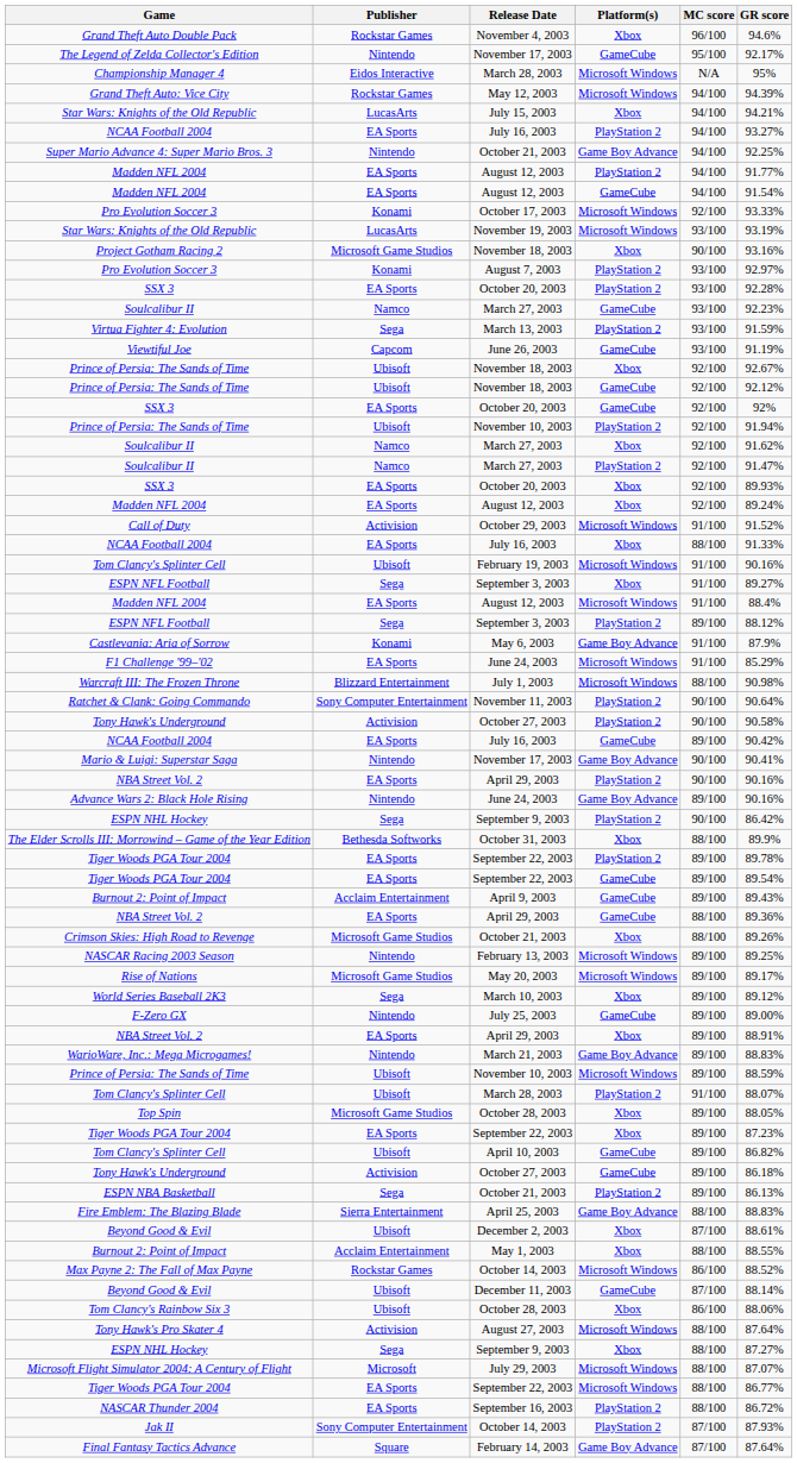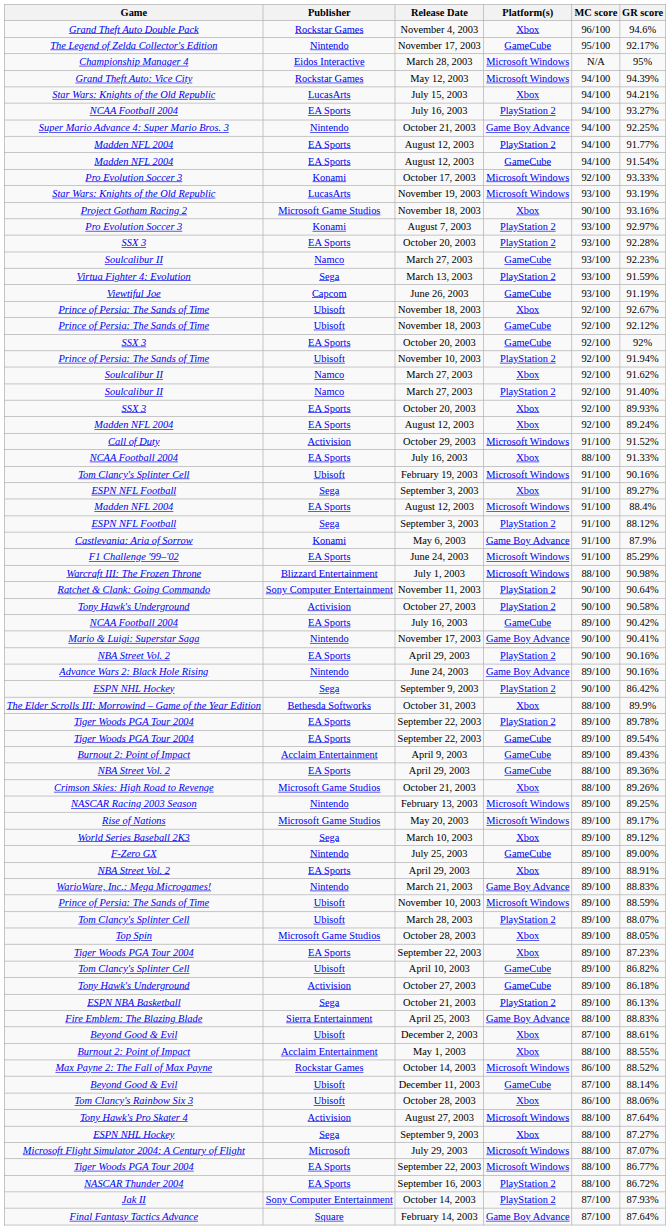 <table class="wikitable sortable" style="text-align:center;">
 <tr>
 <th scope="col">Game</th>
 <th scope="col">Publisher</th>
 <th scope="col">Release Date</th>
 <th scope="col">Platform(s)</th>
 <th scope="col">MC score</th>
 <th scope="col">GR score</th>
 </tr>
 <tr>
 <td><em><a href='#'>Grand Theft Auto Double Pack</a></em></td>
 <td><a href='#'>Rockstar Games</a></td>
 <td>November 4, 2003</td>
 <td><a href='#'>Xbox</a></td>
 <td>96/100</td>
 <td>94.6%</td>
 </tr>
 <tr>
 <td><em><a href='#'>The Legend of Zelda Collector's Edition</a></em></td>
 <td><a href='#'>Nintendo</a></td>
 <td>November 17, 2003</td>
 <td><a href='#'>GameCube</a></td>
 <td>95/100</td>
 <td>92.17%</td>
 </tr>
 <tr>
 <td><em><a href='#'>Championship Manager 4</a></em></td>
 <td><a href='#'>Eidos Interactive</a></td>
 <td>March 28, 2003</td>
 <td><a href='#'>Microsoft Windows</a></td>
 <td>N/A</td>
 <td>95%</td>
 </tr>
 <tr>
 <td><em><a href='#'>Grand Theft Auto: Vice City</a></em></td>
 <td><a href='#'>Rockstar Games</a></td>
 <td>May 12, 2003</td>
 <td><a href='#'>Microsoft Windows</a></td>
 <td>94/100</td>
 <td>94.39%</td>
 </tr>
 <tr>
 <td><em><a href='#'>Star Wars: Knights of the Old Republic</a></em></td>
 <td><a href='#'>LucasArts</a></td>
 <td>July 15, 2003</td>
 <td><a href='#'>Xbox</a></td>
 <td>94/100</td>
 <td>94.21%</td>
 </tr>
 <tr>
 <td><em><a href='#'>NCAA Football 2004</a></em></td>
 <td><a href='#'>EA Sports</a></td>
 <td>July 16, 2003</td>
 <td><a href='#'>PlayStation 2</a></td>
 <td>94/100</td>
 <td>93.27%</td>
 </tr>
 <tr>
 <td><em><a href='#'>Super Mario Advance 4: Super Mario Bros. 3</a></em></td>
 <td><a href='#'>Nintendo</a></td>
 <td>October 21, 2003</td>
 <td><a href='#'>Game Boy Advance</a></td>
 <td>94/100</td>
 <td>92.25%</td>
 </tr>
 <tr>
 <td><em><a href='#'>Madden NFL 2004</a></em></td>
 <td><a href='#'>EA Sports</a></td>
 <td>August 12, 2003</td>
 <td><a href='#'>PlayStation 2</a></td>
 <td>94/100</td>
 <td>91.77%</td>
 </tr>
 <tr>
 <td><em><a href='#'>Madden NFL 2004</a></em></td>
 <td><a href='#'>EA Sports</a></td>
 <td>August 12, 2003</td>
 <td><a href='#'>GameCube</a></td>
 <td>94/100</td>
 <td>91.54%</td>
 </tr>
 <tr>
 <td><em><a href='#'>Pro Evolution Soccer 3</a></em></td>
 <td><a href='#'>Konami</a></td>
 <td>October 17, 2003</td>
 <td><a href='#'>Microsoft Windows</a></td>
 <td>92/100</td>
 <td>93.33%</td>
 </tr>
 <tr>
 <td><em><a href='#'>Star Wars: Knights of the Old Republic</a></em></td>
 <td><a href='#'>LucasArts</a></td>
 <td>November 19, 2003</td>
 <td><a href='#'>Microsoft Windows</a></td>
 <td>93/100</td>
 <td>93.19%</td>
 </tr>
 <tr>
 <td><em><a href='#'>Project Gotham Racing 2</a></em></td>
 <td><a href='#'>Microsoft Game Studios</a></td>
 <td>November 18, 2003</td>
 <td><a href='#'>Xbox</a></td>
 <td>90/100</td>
 <td>93.16%</td>
 </tr>
 <tr>
 <td><em><a href='#'>Pro Evolution Soccer 3</a></em></td>
 <td><a href='#'>Konami</a></td>
 <td>August 7, 2003</td>
 <td><a href='#'>PlayStation 2</a></td>
 <td>93/100</td>
 <td>92.97%</td>
 </tr>
 <tr>
 <td><em><a href='#'>SSX 3</a></em></td>
 <td><a href='#'>EA Sports</a></td>
 <td>October 20, 2003</td>
 <td><a href='#'>PlayStation 2</a></td>
 <td>93/100</td>
 <td>92.28%</td>
 </tr>
 <tr>
 <td><em><a href='#'>Soulcalibur II</a></em></td>
 <td><a href='#'>Namco</a></td>
 <td>March 27, 2003</td>
 <td><a href='#'>GameCube</a></td>
 <td>93/100</td>
 <td>92.23%</td>
 </tr>
 <tr>
 <td><em><a href='#'>Virtua Fighter 4: Evolution</a></em></td>
 <td><a href='#'>Sega</a></td>
 <td>March 13, 2003</td>
 <td><a href='#'>PlayStation 2</a></td>
 <td>93/100</td>
 <td>91.59%</td>
 </tr>
 <tr>
 <td><em><a href='#'>Viewtiful Joe</a></em></td>
 <td><a href='#'>Capcom</a></td>
 <td>June 26, 2003</td>
 <td><a href='#'>GameCube</a></td>
 <td>93/100</td>
 <td>91.19%</td>
 </tr>
 <tr>
 <td><em><a href='#'>Prince of Persia: The Sands of Time</a></em></td>
 <td><a href='#'>Ubisoft</a></td>
 <td>November 18, 2003</td>
 <td><a href='#'>Xbox</a></td>
 <td>92/100</td>
 <td>92.67%</td>
 </tr>
 <tr>
 <td><em><a href='#'>Prince of Persia: The Sands of Time</a></em></td>
 <td><a href='#'>Ubisoft</a></td>
 <td>November 18, 2003</td>
 <td><a href='#'>GameCube</a></td>
 <td>92/100</td>
 <td>92.12%</td>
 </tr>
 <tr>
 <td><em><a href='#'>SSX 3</a></em></td>
 <td><a href='#'>EA Sports</a></td>
 <td>October 20, 2003</td>
 <td><a href='#'>GameCube</a></td>
 <td>92/100</td>
 <td>92%</td>
 </tr>
 <tr>
 <td><em><a href='#'>Prince of Persia: The Sands of Time</a></em></td>
 <td><a href='#'>Ubisoft</a></td>
 <td>November 10, 2003</td>
 <td><a href='#'>PlayStation 2</a></td>
 <td>92/100</td>
 <td>91.94%</td>
 </tr>
 <tr>
 <td><em><a href='#'>Soulcalibur II</a></em></td>
 <td><a href='#'>Namco</a></td>
 <td>March 27, 2003</td>
 <td><a href='#'>Xbox</a></td>
 <td>92/100</td>
 <td>91.62%</td>
 </tr>
 <tr>
 <td><em><a href='#'>Soulcalibur II</a></em></td>
 <td><a href='#'>Namco</a></td>
 <td>March 27, 2003</td>
 <td><a href='#'>PlayStation 2</a></td>
 <td>92/100</td>
-<td>91.47%</td>
+<td>91.40%</td>
 </tr>
 <tr>
 <td><em><a href='#'>SSX 3</a></em></td>
 <td><a href='#'>EA Sports</a></td>
 <td>October 20, 2003</td>
 <td><a href='#'>Xbox</a></td>
 <td>92/100</td>
 <td>89.93%</td>
 </tr>
 <tr>
 <td><em><a href='#'>Madden NFL 2004</a></em></td>
 <td><a href='#'>EA Sports</a></td>
 <td>August 12, 2003</td>
 <td><a href='#'>Xbox</a></td>
 <td>92/100</td>
 <td>89.24%</td>
 </tr>
 <tr>
 <td><em><a href='#'>Call of Duty</a></em></td>
 <td><a href='#'>Activision</a></td>
 <td>October 29, 2003</td>
 <td><a href='#'>Microsoft Windows</a></td>
 <td>91/100</td>
 <td>91.52%</td>
 </tr>
 <tr>
 <td><em><a href='#'>NCAA Football 2004</a></em></td>
 <td><a href='#'>EA Sports</a></td>
 <td>July 16, 2003</td>
 <td><a href='#'>Xbox</a></td>
 <td>88/100</td>
 <td>91.33%</td>
 </tr>
 <tr>
 <td><em><a href='#'>Tom Clancy's Splinter Cell</a></em></td>
 <td><a href='#'>Ubisoft</a></td>
 <td>February 19, 2003</td>
 <td><a href='#'>Microsoft Windows</a></td>
 <td>91/100</td>
 <td>90.16%</td>
 </tr>
 <tr>
 <td><em><a href='#'>ESPN NFL Football</a></em></td>
 <td><a href='#'>Sega</a></td>
 <td>September 3, 2003</td>
 <td><a href='#'>Xbox</a></td>
 <td>91/100</td>
 <td>89.27%</td>
 </tr>
 <tr>
 <td><em><a href='#'>Madden NFL 2004</a></em></td>
 <td><a href='#'>EA Sports</a></td>
 <td>August 12, 2003</td>
 <td><a href='#'>Microsoft Windows</a></td>
 <td>91/100</td>
 <td>88.4%</td>
 </tr>
 <tr>
 <td><em><a href='#'>ESPN NFL Football</a></em></td>
 <td><a href='#'>Sega</a></td>
 <td>September 3, 2003</td>
 <td><a href='#'>PlayStation 2</a></td>
-<td>89/100</td>
+<td>91/100</td>
 <td>88.12%</td>
 </tr>
 <tr>
 <td><em><a href='#'>Castlevania: Aria of Sorrow</a></em></td>
 <td><a href='#'>Konami</a></td>
 <td>May 6, 2003</td>
 <td><a href='#'>Game Boy Advance</a></td>
 <td>91/100</td>
 <td>87.9%</td>
 </tr>
 <tr>
 <td><em><a href='#'>F1 Challenge '99–'02</a></em></td>
 <td><a href='#'>EA Sports</a></td>
 <td>June 24, 2003</td>
 <td><a href='#'>Microsoft Windows</a></td>
 <td>91/100</td>
 <td>85.29%</td>
 </tr>
 <tr>
 <td><em><a href='#'>Warcraft III: The Frozen Throne</a></em></td>
 <td><a href='#'>Blizzard Entertainment</a></td>
 <td>July 1, 2003</td>
 <td><a href='#'>Microsoft Windows</a></td>
 <td>88/100</td>
 <td>90.98%</td>
 </tr>
 <tr>
 <td><em><a href='#'>Ratchet & Clank: Going Commando</a></em></td>
 <td><a href='#'>Sony Computer Entertainment</a></td>
 <td>November 11, 2003</td>
 <td><a href='#'>PlayStation 2</a></td>
 <td>90/100</td>
 <td>90.64%</td>
 </tr>
 <tr>
 <td><em><a href='#'>Tony Hawk's Underground</a></em></td>
 <td><a href='#'>Activision</a></td>
 <td>October 27, 2003</td>
 <td><a href='#'>PlayStation 2</a></td>
 <td>90/100</td>
 <td>90.58%</td>
 </tr>
 <tr>
 <td><em><a href='#'>NCAA Football 2004</a></em></td>
 <td><a href='#'>EA Sports</a></td>
 <td>July 16, 2003</td>
 <td><a href='#'>GameCube</a></td>
 <td>89/100</td>
 <td>90.42%</td>
 </tr>
 <tr>
 <td><em><a href='#'>Mario & Luigi: Superstar Saga</a></em></td>
 <td><a href='#'>Nintendo</a></td>
 <td>November 17, 2003</td>
 <td><a href='#'>Game Boy Advance</a></td>
 <td>90/100</td>
 <td>90.41%</td>
 </tr>
 <tr>
 <td><em><a href='#'>NBA Street Vol. 2</a></em></td>
 <td><a href='#'>EA Sports</a></td>
 <td>April 29, 2003</td>
 <td><a href='#'>PlayStation 2</a></td>
 <td>90/100</td>
 <td>90.16%</td>
 </tr>
 <tr>
 <td><em><a href='#'>Advance Wars 2: Black Hole Rising</a></em></td>
 <td><a href='#'>Nintendo</a></td>
 <td>June 24, 2003</td>
 <td><a href='#'>Game Boy Advance</a></td>
 <td>89/100</td>
 <td>90.16%</td>
 </tr>
 <tr>
 <td><em><a href='#'>ESPN NHL Hockey</a></em></td>
 <td><a href='#'>Sega</a></td>
 <td>September 9, 2003</td>
 <td><a href='#'>PlayStation 2</a></td>
 <td>90/100</td>
 <td>86.42%</td>
 </tr>
 <tr>
 <td><em><a href='#'>The Elder Scrolls III: Morrowind – Game of the Year Edition</a></em></td>
 <td><a href='#'>Bethesda Softworks</a></td>
 <td>October 31, 2003</td>
 <td><a href='#'>Xbox</a></td>
 <td>88/100</td>
 <td>89.9%</td>
 </tr>
 <tr>
 <td><em><a href='#'>Tiger Woods PGA Tour 2004</a></em></td>
 <td><a href='#'>EA Sports</a></td>
 <td>September 22, 2003</td>
 <td><a href='#'>PlayStation 2</a></td>
 <td>89/100</td>
 <td>89.78%</td>
 </tr>
 <tr>
 <td><em><a href='#'>Tiger Woods PGA Tour 2004</a></em></td>
 <td><a href='#'>EA Sports</a></td>
 <td>September 22, 2003</td>
 <td><a href='#'>GameCube</a></td>
 <td>89/100</td>
 <td>89.54%</td>
 </tr>
 <tr>
 <td><em><a href='#'>Burnout 2: Point of Impact</a></em></td>
 <td><a href='#'>Acclaim Entertainment</a></td>
 <td>April 9, 2003</td>
 <td><a href='#'>GameCube</a></td>
 <td>89/100</td>
 <td>89.43%</td>
 </tr>
 <tr>
 <td><em><a href='#'>NBA Street Vol. 2</a></em></td>
 <td><a href='#'>EA Sports</a></td>
 <td>April 29, 2003</td>
 <td><a href='#'>GameCube</a></td>
 <td>88/100</td>
 <td>89.36%</td>
 </tr>
 <tr>
 <td><em><a href='#'>Crimson Skies: High Road to Revenge</a></em></td>
 <td><a href='#'>Microsoft Game Studios</a></td>
 <td>October 21, 2003</td>
 <td><a href='#'>Xbox</a></td>
 <td>88/100</td>
 <td>89.26%</td>
 </tr>
 <tr>
 <td><em><a href='#'>NASCAR Racing 2003 Season</a></em></td>
 <td><a href='#'>Nintendo</a></td>
 <td>February 13, 2003</td>
 <td><a href='#'>Microsoft Windows</a></td>
 <td>89/100</td>
 <td>89.25%</td>
 </tr>
 <tr>
 <td><em><a href='#'>Rise of Nations</a></em></td>
 <td><a href='#'>Microsoft Game Studios</a></td>
 <td>May 20, 2003</td>
 <td><a href='#'>Microsoft Windows</a></td>
 <td>89/100</td>
 <td>89.17%</td>
 </tr>
 <tr>
 <td><em><a href='#'>World Series Baseball 2K3</a></em></td>
 <td><a href='#'>Sega</a></td>
 <td>March 10, 2003</td>
 <td><a href='#'>Xbox</a></td>
 <td>89/100</td>
 <td>89.12%</td>
 </tr>
 <tr>
 <td><em><a href='#'>F-Zero GX</a></em></td>
 <td><a href='#'>Nintendo</a></td>
 <td>July 25, 2003</td>
 <td><a href='#'>GameCube</a></td>
 <td>89/100</td>
 <td>89.00%</td>
 </tr>
 <tr>
 <td><em><a href='#'>NBA Street Vol. 2</a></em></td>
 <td><a href='#'>EA Sports</a></td>
 <td>April 29, 2003</td>
 <td><a href='#'>Xbox</a></td>
 <td>89/100</td>
 <td>88.91%</td>
 </tr>
 <tr>
 <td><em><a href='#'>WarioWare, Inc.: Mega Microgames!</a></em></td>
 <td><a href='#'>Nintendo</a></td>
 <td>March 21, 2003</td>
 <td><a href='#'>Game Boy Advance</a></td>
 <td>89/100</td>
 <td>88.83%</td>
 </tr>
 <tr>
 <td><em><a href='#'>Prince of Persia: The Sands of Time</a></em></td>
 <td><a href='#'>Ubisoft</a></td>
 <td>November 10, 2003</td>
 <td><a href='#'>Microsoft Windows</a></td>
 <td>89/100</td>
 <td>88.59%</td>
 </tr>
 <tr>
 <td><em><a href='#'>Tom Clancy's Splinter Cell</a></em></td>
 <td><a href='#'>Ubisoft</a></td>
 <td>March 28, 2003</td>
 <td><a href='#'>PlayStation 2</a></td>
-<td>91/100</td>
+<td>89/100</td>
 <td>88.07%</td>
 </tr>
 <tr>
 <td><em><a href='#'>Top Spin</a></em></td>
 <td><a href='#'>Microsoft Game Studios</a></td>
 <td>October 28, 2003</td>
 <td><a href='#'>Xbox</a></td>
 <td>89/100</td>
 <td>88.05%</td>
 </tr>
 <tr>
 <td><em><a href='#'>Tiger Woods PGA Tour 2004</a></em></td>
 <td><a href='#'>EA Sports</a></td>
 <td>September 22, 2003</td>
 <td><a href='#'>Xbox</a></td>
 <td>89/100</td>
 <td>87.23%</td>
 </tr>
 <tr>
 <td><em><a href='#'>Tom Clancy's Splinter Cell</a></em></td>
 <td><a href='#'>Ubisoft</a></td>
 <td>April 10, 2003</td>
 <td><a href='#'>GameCube</a></td>
 <td>89/100</td>
 <td>86.82%</td>
 </tr>
 <tr>
 <td><em><a href='#'>Tony Hawk's Underground</a></em></td>
 <td><a href='#'>Activision</a></td>
 <td>October 27, 2003</td>
 <td><a href='#'>GameCube</a></td>
 <td>89/100</td>
 <td>86.18%</td>
 </tr>
 <tr>
 <td><em><a href='#'>ESPN NBA Basketball</a></em></td>
 <td><a href='#'>Sega</a></td>
 <td>October 21, 2003</td>
 <td><a href='#'>PlayStation 2</a></td>
 <td>89/100</td>
 <td>86.13%</td>
 </tr>
 <tr>
 <td><em><a href='#'>Fire Emblem: The Blazing Blade</a></em></td>
 <td><a href='#'>Sierra Entertainment</a></td>
 <td>April 25, 2003</td>
 <td><a href='#'>Game Boy Advance</a></td>
 <td>88/100</td>
 <td>88.83%</td>
 </tr>
 <tr>
 <td><em><a href='#'>Beyond Good & Evil</a></em></td>
 <td><a href='#'>Ubisoft</a></td>
 <td>December 2, 2003</td>
 <td><a href='#'>Xbox</a></td>
 <td>87/100</td>
 <td>88.61%</td>
 </tr>
 <tr>
 <td><em><a href='#'>Burnout 2: Point of Impact</a></em></td>
 <td><a href='#'>Acclaim Entertainment</a></td>
 <td>May 1, 2003</td>
 <td><a href='#'>Xbox</a></td>
 <td>88/100</td>
 <td>88.55%</td>
 </tr>
 <tr>
 <td><em><a href='#'>Max Payne 2: The Fall of Max Payne</a></em></td>
 <td><a href='#'>Rockstar Games</a></td>
 <td>October 14, 2003</td>
 <td><a href='#'>Microsoft Windows</a></td>
 <td>86/100</td>
 <td>88.52%</td>
 </tr>
 <tr>
 <td><em><a href='#'>Beyond Good & Evil</a></em></td>
 <td><a href='#'>Ubisoft</a></td>
 <td>December 11, 2003</td>
 <td><a href='#'>GameCube</a></td>
 <td>87/100</td>
 <td>88.14%</td>
 </tr>
 <tr>
 <td><em><a href='#'>Tom Clancy's Rainbow Six 3</a></em></td>
 <td><a href='#'>Ubisoft</a></td>
 <td>October 28, 2003</td>
 <td><a href='#'>Xbox</a></td>
 <td>86/100</td>
 <td>88.06%</td>
 </tr>
 <tr>
 <td><em><a href='#'>Tony Hawk's Pro Skater 4</a></em></td>
 <td><a href='#'>Activision</a></td>
 <td>August 27, 2003</td>
 <td><a href='#'>Microsoft Windows</a></td>
 <td>88/100</td>
 <td>87.64%</td>
 </tr>
 <tr>
 <td><em><a href='#'>ESPN NHL Hockey</a></em></td>
 <td><a href='#'>Sega</a></td>
 <td>September 9, 2003</td>
 <td><a href='#'>Xbox</a></td>
 <td>88/100</td>
 <td>87.27%</td>
 </tr>
 <tr>
 <td><em><a href='#'>Microsoft Flight Simulator 2004: A Century of Flight</a></em></td>
 <td><a href='#'>Microsoft</a></td>
 <td>July 29, 2003</td>
 <td><a href='#'>Microsoft Windows</a></td>
 <td>88/100</td>
 <td>87.07%</td>
 </tr>
 <tr>
 <td><em><a href='#'>Tiger Woods PGA Tour 2004</a></em></td>
 <td><a href='#'>EA Sports</a></td>
 <td>September 22, 2003</td>
 <td><a href='#'>Microsoft Windows</a></td>
 <td>88/100</td>
 <td>86.77%</td>
 </tr>
 <tr>
 <td><em><a href='#'>NASCAR Thunder 2004</a></em></td>
 <td><a href='#'>EA Sports</a></td>
 <td>September 16, 2003</td>
 <td><a href='#'>PlayStation 2</a></td>
 <td>88/100</td>
 <td>86.72%</td>
 </tr>
 <tr>
 <td><em><a href='#'>Jak II</a></em></td>
 <td><a href='#'>Sony Computer Entertainment</a></td>
 <td>October 14, 2003</td>
 <td><a href='#'>PlayStation 2</a></td>
 <td>87/100</td>
 <td>87.93%</td>
 </tr>
 <tr>
 <td><em><a href='#'>Final Fantasy Tactics Advance</a></em></td>
 <td><a href='#'>Square</a></td>
 <td>February 14, 2003</td>
 <td><a href='#'>Game Boy Advance</a></td>
 <td>87/100</td>
 <td>87.64%</td>
 </tr>
 </table>
